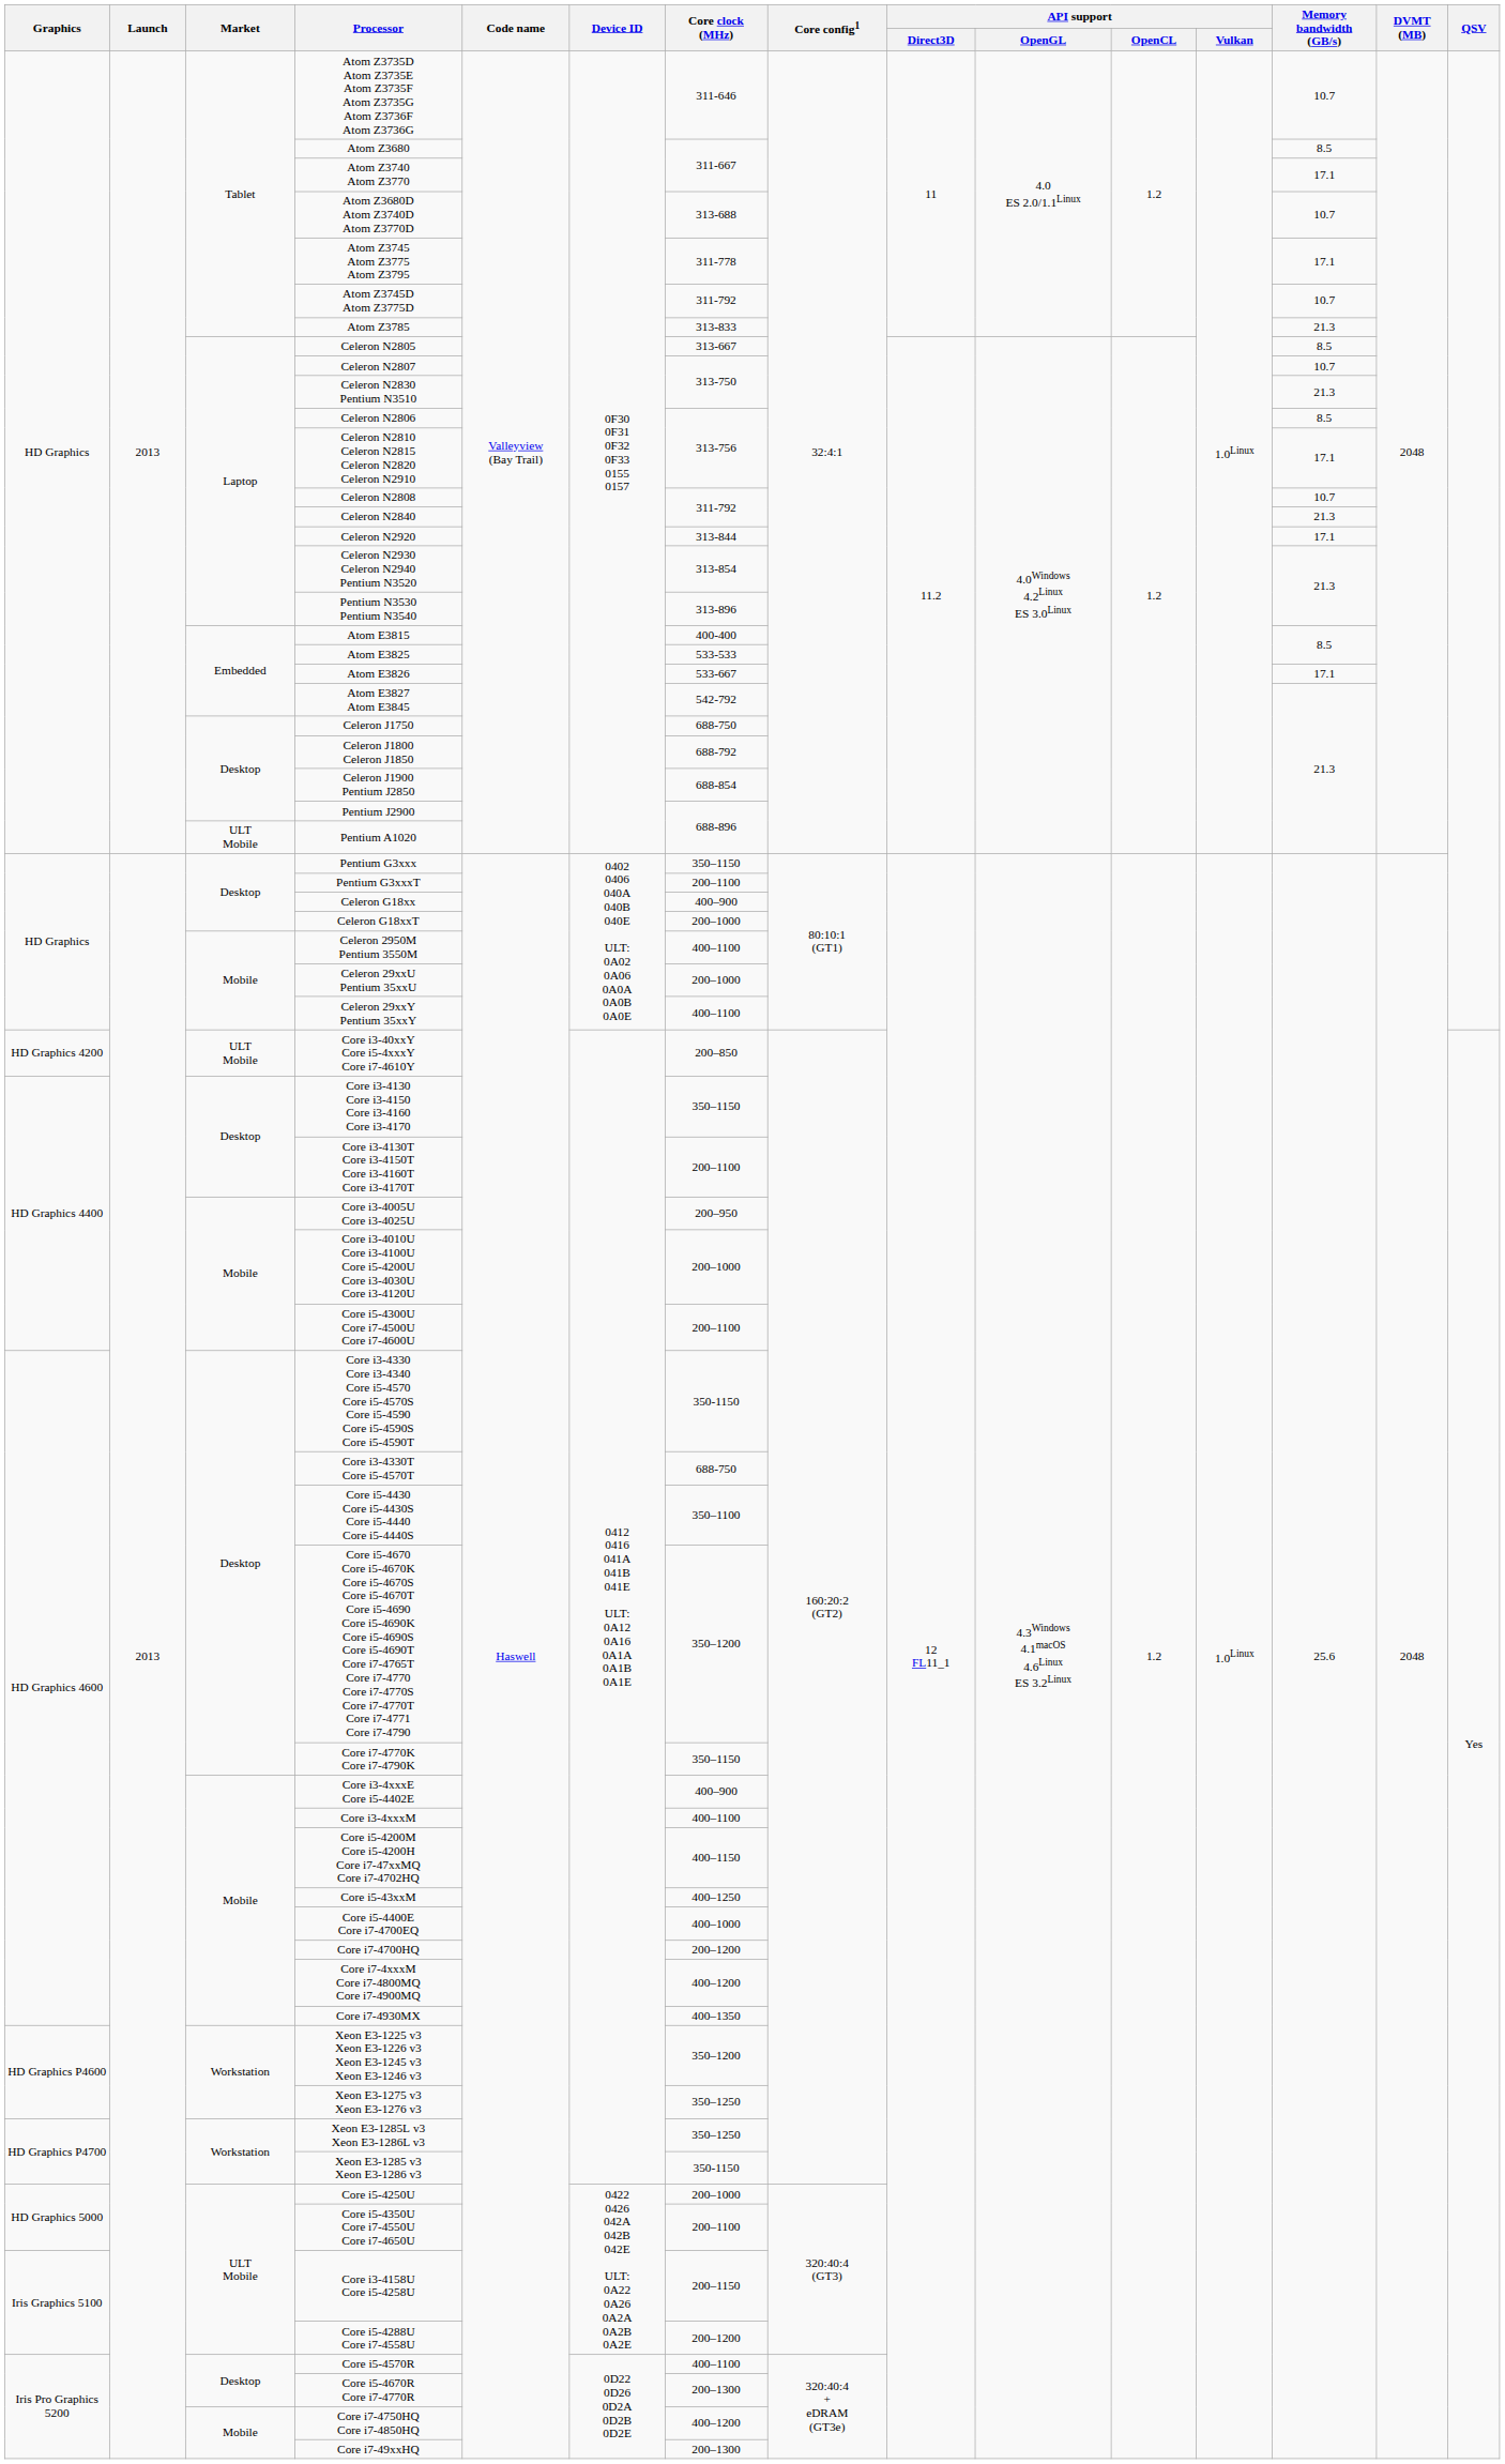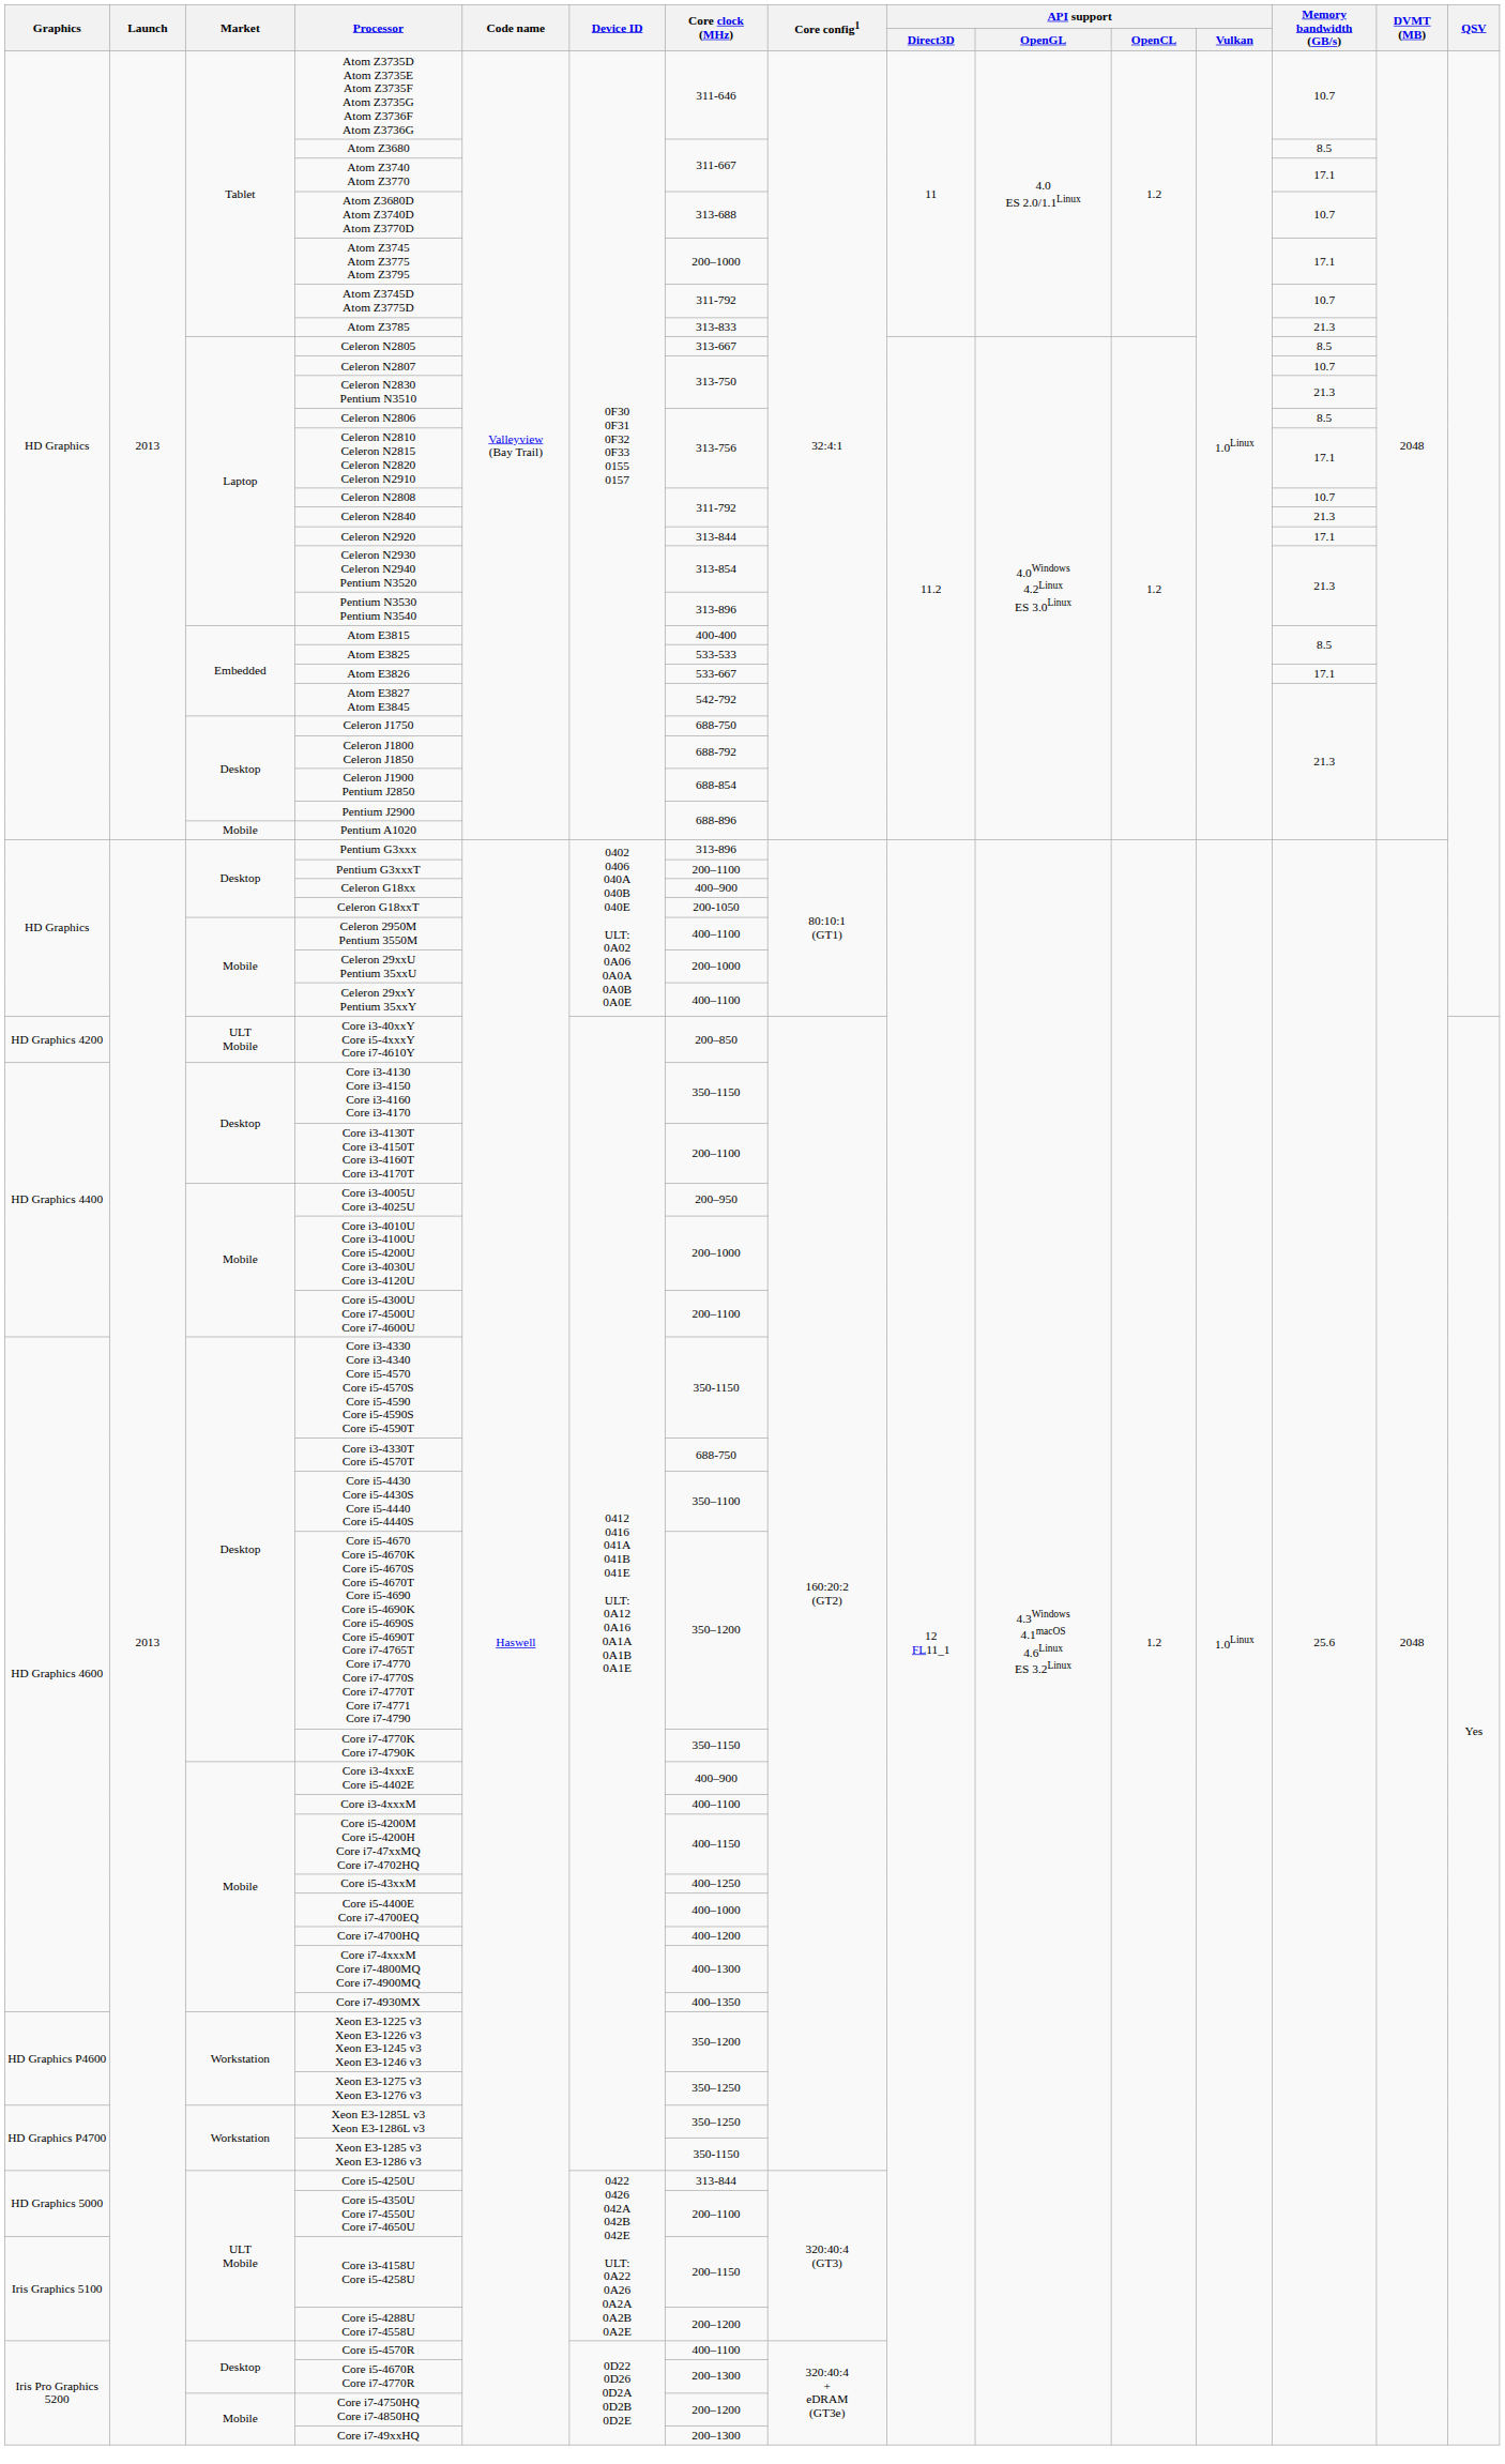 <table class="wikitable sortable mw-datatable sticky-header-multi sort-under" style="text-align:center;">
 <tr>
 <th rowspan="2" style="width:7%">Graphics</th>
 <th rowspan="2">Launch</th>
 <th rowspan="2">Market</th>
 <th rowspan="2"><a href='#'>Processor</a></th>
 <th rowspan="2">Code name</th>
 <th rowspan="2"><a href='#'>Device ID</a></th>
 <th rowspan="2">Core <a href='#'>clock</a> <br> (<a href='#'>MHz</a>)</th>
 <th rowspan="2">Core config<sup>1</sup></th>
 <th colspan="4"><a href='#'>API</a> support</th>
 <th rowspan="2"><a href='#'>Memory <br> bandwidth</a><br>(<a href='#'>GB/s</a>)</th>
 <th rowspan="2"><a href='#'>DVMT</a> <br>(<a href='#'>MB</a>)</th>
 <th rowspan="2"><a href='#'>QSV</a></th>
 </tr>
 <tr>
 <th><a href='#'>Direct3D</a></th>
 <th><a href='#'>OpenGL</a></th>
 <th><a href='#'>OpenCL</a></th>
 <th><a href='#'>Vulkan</a></th>
 </tr>
 <tr>
 <td rowspan="26">HD Graphics</td>
 <td rowspan="26">2013</td>
 <td rowspan="7">Tablet</td>
 <td>Atom Z3735D <br> Atom Z3735E <br> Atom Z3735F <br> Atom Z3735G <br> Atom Z3736F <br> Atom Z3736G</td>
 <td rowspan="26"><a href='#'>Valleyview</a> <br> (Bay Trail)</td>
 <td rowspan="26">0F30<br> 0F31<br> 0F32<br> 0F33<br> 0155<br> 0157</td>
 <td>311-646</td>
 <td rowspan="26">32:4:1</td>
 <td rowspan="7">11</td>
 <td rowspan="7">4.0<br> ES 2.0/1.1<sup>Linux</sup></td>
 <td rowspan="7">1.2</td>
 <td rowspan="26">1.0<sup>Linux</sup></td>
 <td>10.7</td>
 <td rowspan="26">2048</td>
 </tr>
 <tr>
 <td>Atom Z3680</td>
 <td rowspan="2">311-667</td>
 <td>8.5</td>
 </tr>
 <tr>
 <td>Atom Z3740 <br> Atom Z3770</td>
 <td>17.1</td>
 </tr>
 <tr>
 <td>Atom Z3680D <br> Atom Z3740D <br> Atom Z3770D</td>
 <td>313-688</td>
 <td>10.7</td>
 </tr>
 <tr>
 <td>Atom Z3745 <br> Atom Z3775 <br> Atom Z3795</td>
-<td>311-778</td>
+<td>200–1000</td>
 <td>17.1</td>
 </tr>
 <tr>
 <td>Atom Z3745D <br> Atom Z3775D</td>
 <td>311-792</td>
 <td>10.7</td>
 </tr>
 <tr>
 <td>Atom Z3785</td>
 <td>313-833</td>
 <td>21.3</td>
 </tr>
 <tr>
 <td rowspan="10">Laptop</td>
 <td>Celeron N2805</td>
 <td>313-667</td>
 <td rowspan="19">11.2</td>
 <td rowspan="19">4.0<sup>Windows</sup> <br> 4.2<sup>Linux</sup> <br> ES 3.0<sup>Linux</sup></td>
 <td rowspan="19">1.2</td>
 <td>8.5</td>
 </tr>
 <tr>
 <td>Celeron N2807</td>
 <td rowspan="2">313-750</td>
 <td>10.7</td>
 </tr>
 <tr>
 <td>Celeron N2830 <br> Pentium N3510</td>
 <td>21.3</td>
 </tr>
 <tr>
 <td>Celeron N2806</td>
 <td rowspan="2">313-756</td>
 <td>8.5</td>
 </tr>
 <tr>
 <td>Celeron N2810 <br> Celeron N2815 <br> Celeron N2820 <br> Celeron N2910</td>
 <td>17.1</td>
 </tr>
 <tr>
 <td>Celeron N2808</td>
 <td rowspan="2">311-792</td>
 <td>10.7</td>
 </tr>
 <tr>
 <td>Celeron N2840</td>
 <td>21.3</td>
 </tr>
 <tr>
 <td>Celeron N2920</td>
 <td>313-844</td>
 <td>17.1</td>
 </tr>
 <tr>
 <td>Celeron N2930 <br> Celeron N2940 <br> Pentium N3520</td>
 <td>313-854</td>
 <td rowspan="2">21.3</td>
 </tr>
 <tr>
 <td>Pentium N3530 <br> Pentium N3540</td>
 <td>313-896</td>
 </tr>
 <tr>
 <td rowspan="4">Embedded</td>
 <td>Atom E3815</td>
 <td>400-400</td>
 <td rowspan="2">8.5</td>
 </tr>
 <tr>
 <td>Atom E3825</td>
 <td>533-533</td>
 </tr>
 <tr>
 <td>Atom E3826</td>
 <td>533-667</td>
 <td>17.1</td>
 </tr>
 <tr>
 <td>Atom E3827 <br> Atom E3845</td>
 <td>542-792</td>
 <td rowspan="6">21.3</td>
 </tr>
 <tr>
 <td rowspan="4">Desktop</td>
 <td>Celeron J1750</td>
 <td>688-750</td>
 </tr>
 <tr>
 <td>Celeron J1800 <br> Celeron J1850</td>
 <td>688-792</td>
 </tr>
 <tr>
 <td>Celeron J1900 <br> Pentium J2850</td>
 <td>688-854</td>
 </tr>
 <tr>
 <td>Pentium J2900</td>
 <td rowspan="2">688-896</td>
 </tr>
 <tr>
-<td>ULT<br> Mobile</td>
+<td>Mobile</td>
 <td>Pentium A1020</td>
 </tr>
 <tr>
 <td rowspan="7">HD Graphics</td>
 <td rowspan="38">2013</td>
 <td rowspan="4">Desktop</td>
 <td>Pentium G3xxx</td>
 <td rowspan="38"><a href='#'>Haswell</a></td>
 <td rowspan="7">0402<br>0406<br>040A<br>040B<br>040E<br><br>ULT:<br>0A02<br>0A06<br>0A0A<br>0A0B<br>0A0E</td>
-<td>350–1150</td>
+<td>313-896</td>
 <td rowspan="7">80:10:1<br>(GT1)</td>
 <td rowspan="38">12 <br> <a href='#'>FL</a>11_1</td>
 <td rowspan="38">4.3<sup>Windows</sup> <br> 4.1<sup>macOS</sup> <br> 4.6<sup>Linux</sup> <br> ES 3.2<sup>Linux</sup></td>
 <td rowspan="38">1.2</td>
 <td rowspan="38">1.0<sup>Linux</sup></td>
 <td rowspan="38">25.6</td>
 <td rowspan="38">2048</td>
 </tr>
 <tr>
 <td>Pentium G3xxxT</td>
 <td>200–1100</td>
 </tr>
 <tr>
 <td>Celeron G18xx</td>
 <td>400–900</td>
 </tr>
 <tr>
 <td>Celeron G18xxT</td>
-<td>200–1000</td>
+<td>200-1050</td>
 </tr>
 <tr>
 <td rowspan="3">Mobile</td>
 <td>Celeron 2950M<br>Pentium 3550M</td>
 <td>400–1100</td>
 </tr>
 <tr>
 <td>Celeron 29xxU<br>Pentium 35xxU</td>
 <td>200–1000</td>
 </tr>
 <tr>
 <td>Celeron 29xxY<br>Pentium 35xxY</td>
 <td>400–1100</td>
 </tr>
 <tr>
 <td>HD Graphics 4200</td>
 <td>ULT<br> Mobile</td>
 <td>Core i3-40xxY<br>Core i5-4xxxY<br>Core i7-4610Y</td>
 <td rowspan="23">0412<br>0416<br>041A<br>041B<br>041E<br><br>ULT:<br>0A12<br>0A16<br>0A1A<br>0A1B<br>0A1E</td>
 <td>200–850</td>
 <td rowspan="23">160:20:2<br>(GT2)</td>
 <td rowspan="31">Yes</td>
 </tr>
 <tr>
 <td rowspan="5">HD Graphics 4400</td>
 <td rowspan="2">Desktop</td>
 <td>Core i3-4130<br>Core i3-4150<br>Core i3-4160<br>Core i3-4170</td>
 <td>350–1150</td>
 </tr>
 <tr>
 <td>Core i3-4130T<br>Core i3-4150T<br>Core i3-4160T<br>Core i3-4170T</td>
 <td>200–1100</td>
 </tr>
 <tr>
 <td rowspan="3">Mobile</td>
 <td>Core i3-4005U<br>Core i3-4025U</td>
 <td>200–950</td>
 </tr>
 <tr>
 <td>Core i3-4010U<br>Core i3-4100U<br>Core i5-4200U<br>Core i3-4030U<br>Core i3-4120U</td>
 <td>200–1000</td>
 </tr>
 <tr>
 <td>Core i5-4300U<br> Core i7-4500U<br> Core i7-4600U</td>
 <td>200–1100</td>
 </tr>
 <tr>
 <td rowspan="13">HD Graphics 4600</td>
 <td rowspan="5">Desktop</td>
 <td>Core i3-4330<br>Core i3-4340<br>Core i5-4570<br>Core i5-4570S<br>Core i5-4590<br>Core i5-4590S<br>Core i5-4590T</td>
 <td>350-1150</td>
 </tr>
 <tr>
 <td>Core i3-4330T<br>Core i5-4570T</td>
 <td>688-750</td>
 </tr>
 <tr>
 <td>Core i5-4430 <br> Core i5-4430S <br> Core i5-4440 <br> Core i5-4440S</td>
 <td>350–1100</td>
 </tr>
 <tr>
 <td>Core i5-4670<br>Core i5-4670K<br>Core i5-4670S<br>Core i5-4670T<br>Core i5-4690<br>Core i5-4690K<br>Core i5-4690S<br>Core i5-4690T<br>Core i7-4765T<br>Core i7-4770<br>Core i7-4770S<br>Core i7-4770T<br>Core i7-4771<br>Core i7-4790</td>
 <td>350–1200</td>
 </tr>
 <tr>
 <td>Core i7-4770K<br>Core i7-4790K</td>
 <td>350–1150</td>
 </tr>
 <tr>
 <td rowspan="8">Mobile</td>
 <td>Core i3-4xxxE<br>Core i5-4402E</td>
 <td>400–900</td>
 </tr>
 <tr>
 <td>Core i3-4xxxM</td>
 <td>400–1100</td>
 </tr>
 <tr>
 <td>Core i5-4200M<br>Core i5-4200H<br>Core i7-47xxMQ<br>Core i7-4702HQ</td>
 <td>400–1150</td>
 </tr>
 <tr>
 <td>Core i5-43xxM</td>
 <td>400–1250</td>
 </tr>
 <tr>
 <td>Core i5-4400E<br>Core i7-4700EQ</td>
 <td>400–1000</td>
 </tr>
 <tr>
 <td>Core i7-4700HQ</td>
-<td>200–1200</td>
+<td>400–1200</td>
 </tr>
 <tr>
 <td>Core i7-4xxxM<br>Core i7-4800MQ<br>Core i7-4900MQ</td>
-<td>400–1200</td>
+<td>400–1300</td>
 </tr>
 <tr>
 <td>Core i7-4930MX</td>
 <td>400–1350</td>
 </tr>
 <tr>
 <td rowspan="2">HD Graphics P4600</td>
 <td rowspan="2">Workstation</td>
 <td>Xeon E3-1225 v3<br> Xeon E3-1226 v3<br> Xeon E3-1245 v3<br> Xeon E3-1246 v3</td>
 <td>350–1200</td>
 </tr>
 <tr>
 <td>Xeon E3-1275 v3<br> Xeon E3-1276 v3</td>
 <td>350–1250</td>
 </tr>
 <tr>
 <td rowspan="2">HD Graphics P4700</td>
 <td rowspan="2">Workstation</td>
 <td>Xeon E3-1285L v3<br> Xeon E3-1286L v3</td>
 <td>350–1250</td>
 </tr>
 <tr>
 <td>Xeon E3-1285 v3<br> Xeon E3-1286 v3</td>
 <td>350-1150</td>
 </tr>
 <tr>
 <td rowspan="2">HD Graphics 5000</td>
 <td rowspan="4">ULT<br> Mobile</td>
 <td>Core i5-4250U</td>
 <td rowspan="4">0422<br>0426<br>042A<br>042B<br>042E<br><br>ULT:<br>0A22<br>0A26<br>0A2A<br>0A2B<br>0A2E</td>
-<td>200–1000</td>
+<td>313-844</td>
 <td rowspan="4">320:40:4<br>(GT3)</td>
 </tr>
 <tr>
 <td>Core i5-4350U<br> Core i7-4550U<br> Core i7-4650U</td>
 <td>200–1100</td>
 </tr>
 <tr>
 <td rowspan="2">Iris Graphics 5100</td>
 <td>Core i3-4158U<br> Core i5-4258U</td>
 <td>200–1150</td>
 </tr>
 <tr>
 <td>Core i5-4288U<br> Core i7-4558U</td>
 <td>200–1200</td>
 </tr>
 <tr>
 <td rowspan="4">Iris Pro Graphics 5200</td>
 <td rowspan="2">Desktop</td>
 <td>Core i5-4570R</td>
 <td rowspan="4">0D22<br>0D26<br>0D2A<br>0D2B<br>0D2E</td>
 <td>400–1100</td>
 <td rowspan="4">320:40:4<br>+<br>eDRAM<br>(GT3e)</td>
 </tr>
 <tr>
 <td>Core i5-4670R<br>Core i7-4770R</td>
 <td>200–1300</td>
 </tr>
 <tr>
 <td rowspan="2">Mobile</td>
 <td>Core i7-4750HQ<br> Core i7-4850HQ</td>
-<td>400–1200</td>
+<td>200–1200</td>
 </tr>
 <tr>
 <td>Core i7-49xxHQ</td>
 <td>200–1300</td>
 </tr>
 </table>
